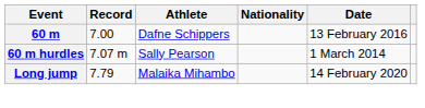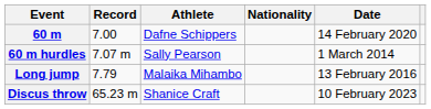 <table class="wikitable plainrowheaders sticky-header">
 <tr>
 <th scope="col">Event</th>
 <th scope="col">Record</th>
 <th scope="col">Athlete</th>
 <th scope="col">Nationality</th>
 <th scope="col">Date</th>
 <th scope="col"></th>
 </tr>
 <tr>
 <th scope="row"><a href='#'>60 m</a></th>
 <td>7.00</td>
 <td><a href='#'>Dafne Schippers</a></td>
 <td></td>
-<td>13 February 2016</td>
+<td>14 February 2020</td>
 <td></td>
 </tr>
 <tr>
 <th scope="row"><a href='#'>60 m hurdles</a></th>
 <td>7.07 m</td>
 <td><a href='#'>Sally Pearson</a></td>
 <td></td>
 <td>1 March 2014</td>
 <td></td>
 </tr>
 <tr>
 <th scope="row"><a href='#'>Long jump</a></th>
 <td>7.79</td>
 <td><a href='#'>Malaika Mihambo</a></td>
 <td></td>
-<td>14 February 2020</td>
+<td>13 February 2016</td>
+<td></td>
+</tr>
+<tr>
+<th scope="row"><a href='#'>Discus throw</a></th>
+<td>65.23 m </td>
+<td><a href='#'>Shanice Craft</a></td>
+<td></td>
+<td>10 February 2023</td>
 <td></td>
 </tr>
 </table>
